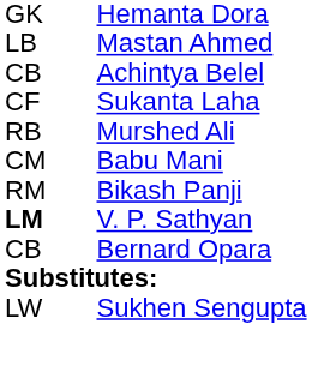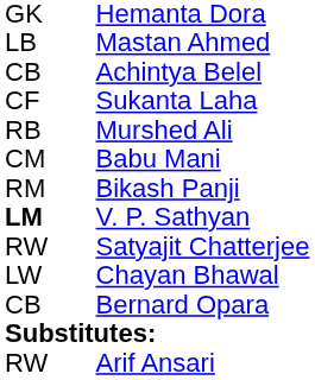 <table style="font-size: 90%" cellspacing="0" cellpadding="0">
 <tr>
 <th width=25></th>
 <th width=25></th>
 </tr>
 <tr>
 <td>GK</td>
 <td></td>
 <td> <a href='#'>Hemanta Dora</a></td>
 </tr>
 <tr>
 <td>LB</td>
 <td></td>
 <td> <a href='#'>Mastan Ahmed</a></td>
 </tr>
 <tr>
 <td>CB</td>
 <td></td>
 <td> <a href='#'>Achintya Belel</a></td>
 </tr>
 <tr>
 <td>CF</td>
 <td></td>
 <td> <a href='#'>Sukanta Laha</a></td>
 </tr>
 <tr>
 <td>RB</td>
 <td></td>
 <td> <a href='#'>Murshed Ali</a></td>
 </tr>
 <tr>
 <td>CM</td>
 <td></td>
 <td> <a href='#'>Babu Mani</a></td>
 </tr>
 <tr>
 <td>RM</td>
 <td></td>
 <td> <a href='#'>Bikash Panji</a></td>
 </tr>
 <tr>
 <td><strong>LM</strong></td>
 <td></td>
 <td> <a href='#'>V. P. Sathyan</a></td>
 </tr>
 <tr>
+<td>RW</td>
+<td></td>
+<td> <a href='#'>Satyajit Chatterjee</a></td>
+<td></td>
+</tr>
+<tr>
+<td>LW</td>
+<td></td>
+<td> <a href='#'>Chayan Bhawal</a></td>
+<td></td>
+</tr>
+<tr>
 <td>CB</td>
 <td></td>
 <td> <a href='#'>Bernard Opara</a></td>
 </tr>
 <tr>
 <td colspan=3><strong>Substitutes:</strong></td>
 </tr>
 <tr>
-<td>LW</td>
+<td>RW</td>
 <td></td>
-<td> <a href='#'>Sukhen Sengupta</a></td>
+<td> <a href='#'>Arif Ansari</a></td>
 <td></td>
 </tr>
 </table>
